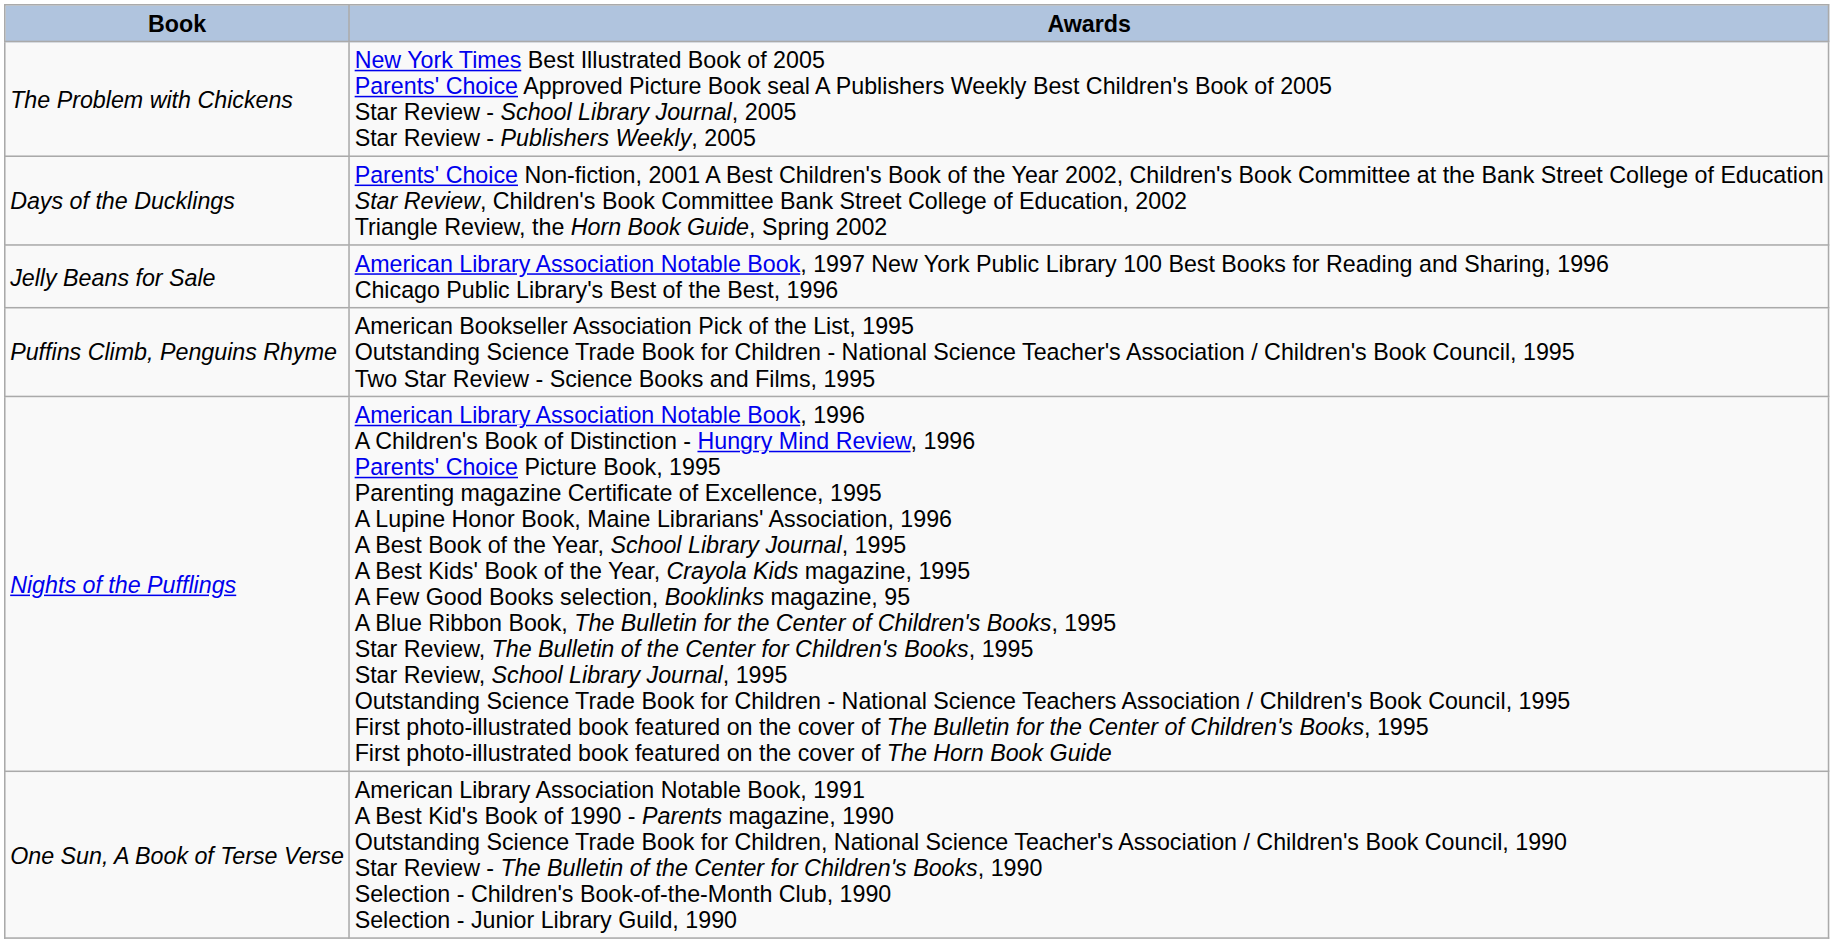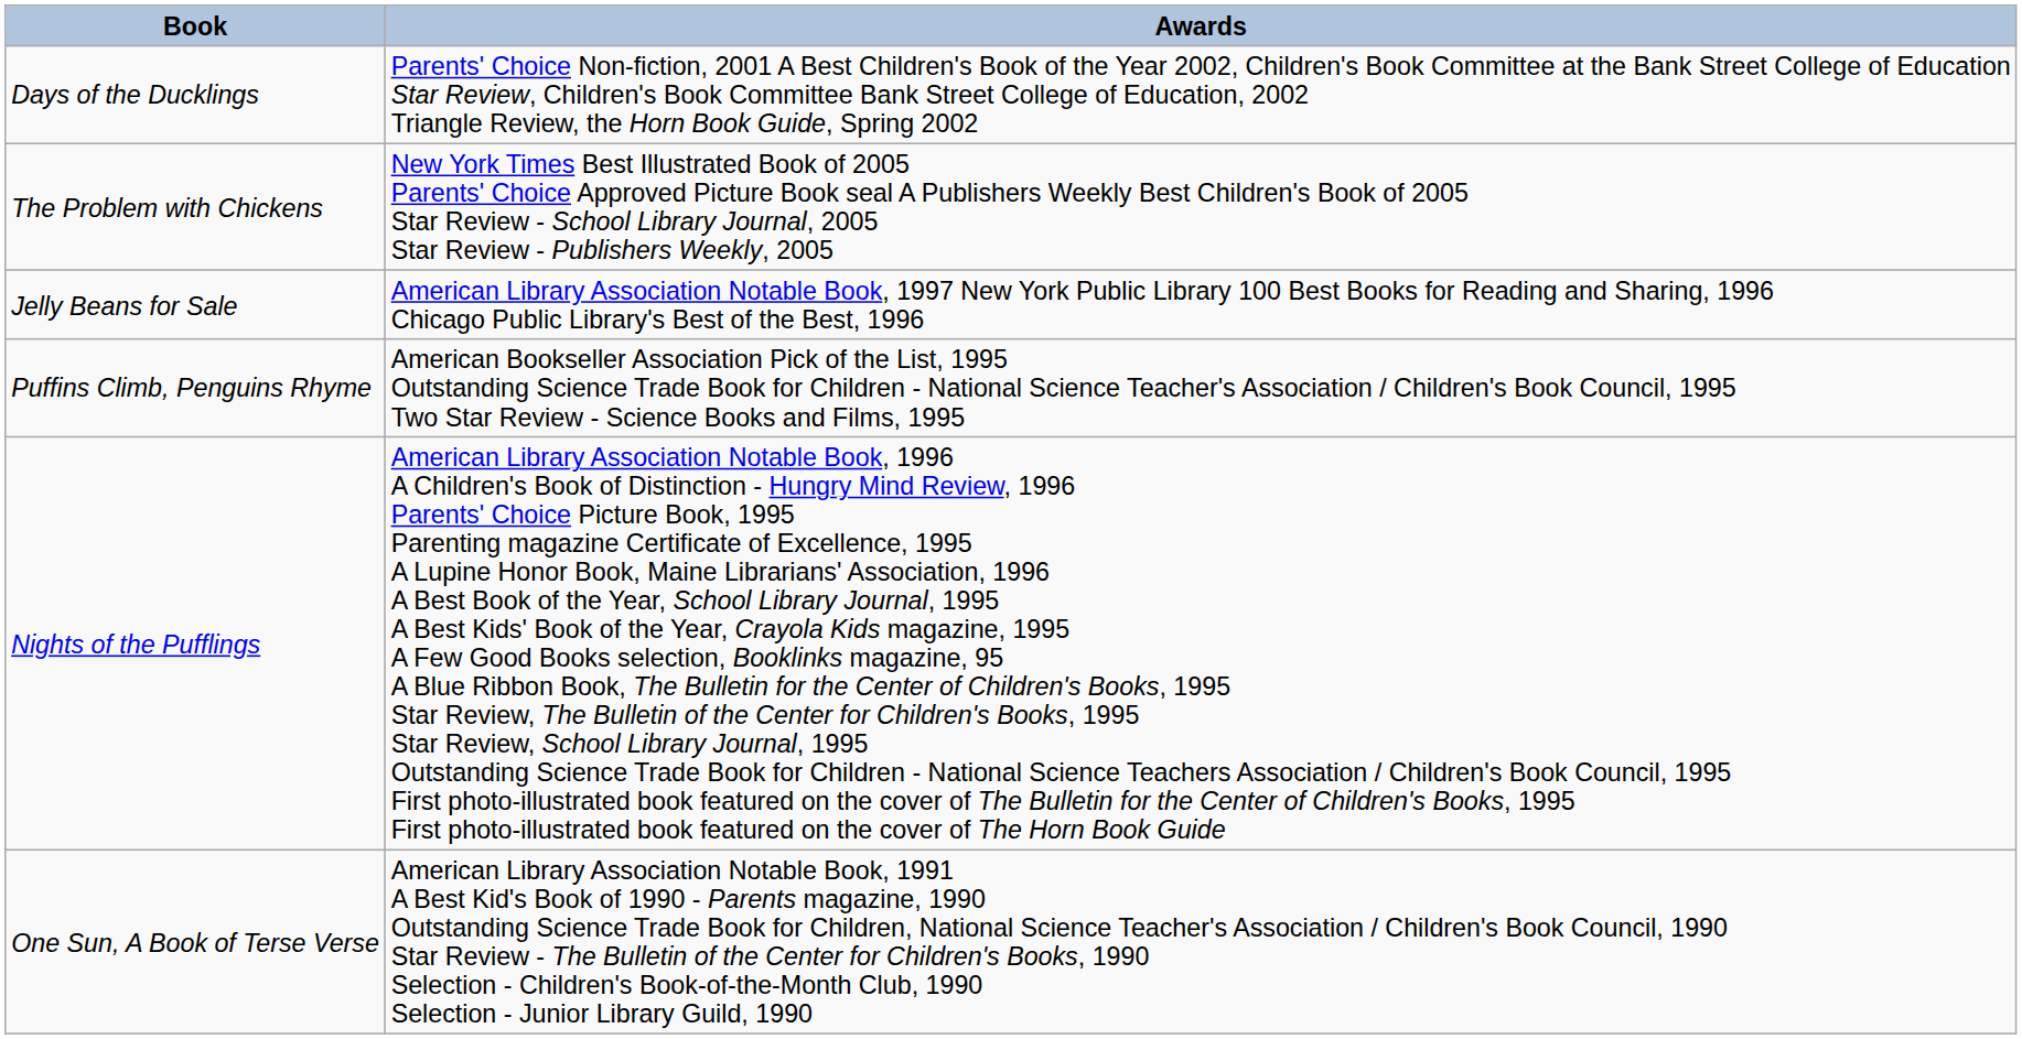 <table class="wikitable" style="font-size: 95%;">
 <tr align="center">
 <th style="background: #B0C4DE;">Book</th>
 <th style="background: #B0C4DE;">Awards</th>
 </tr>
 <tr>
+<td><em>Days of the Ducklings</em></td>
+<td><a href='#'>Parents' Choice</a> Non-fiction, 2001  A Best Children's Book of the Year 2002, Children's Book Committee at the Bank Street College of Education<br><em>Star Review</em>, Children's Book Committee Bank Street College of Education, 2002<br>Triangle Review, the<em> Horn Book Guide</em>, Spring 2002</td>
+</tr>
+<tr>
 <td><em>The Problem with Chickens</em></td>
 <td><a href='#'>New York Times</a> Best Illustrated Book of 2005  <br><a href='#'>Parents' Choice</a> Approved Picture Book seal  A Publishers Weekly Best Children's Book of 2005<br>Star Review -<em> School Library Journal</em>, 2005<br>Star Review - <em>Publishers Weekly</em>, 2005</td>
-</tr>
-<tr>
-<td><em>Days of the Ducklings</em></td>
-<td><a href='#'>Parents' Choice</a> Non-fiction, 2001  A Best Children's Book of the Year 2002, Children's Book Committee at the Bank Street College of Education<br><em>Star Review</em>, Children's Book Committee Bank Street College of Education, 2002<br>Triangle Review, the<em> Horn Book Guide</em>, Spring 2002</td>
 </tr>
 <tr>
 <td><em>Jelly Beans for Sale</em></td>
 <td><a href='#'>American Library Association Notable Book</a>, 1997  New York Public Library 100 Best Books for Reading and Sharing, 1996<br>Chicago Public Library's Best of the Best, 1996</td>
 </tr>
 <tr>
 <td><em>Puffins Climb, Penguins Rhyme</em></td>
 <td>American Bookseller Association Pick of the List, 1995<br>Outstanding Science Trade Book for Children - National Science Teacher's Association / Children's Book Council, 1995<br>Two Star Review - Science Books and Films, 1995</td>
 </tr>
 <tr>
 <td><em><a href='#'>Nights of the Pufflings</a></em></td>
 <td><a href='#'>American Library Association Notable Book</a>, 1996  <br>A Children's Book of Distinction - <a href='#'>Hungry Mind Review</a>, 1996 <br><a href='#'>Parents' Choice</a> Picture Book, 1995   <br>Parenting magazine Certificate of Excellence, 1995<br>A Lupine Honor Book, Maine Librarians' Association, 1996<br>A Best Book of the Year, <em>School Library Journal</em>, 1995<br>A Best Kids' Book of the Year, <em>Crayola Kids</em> magazine, 1995<br>A Few Good Books selection, <em>Booklinks</em> magazine, 95<br>A Blue Ribbon Book, <em>The Bulletin for the Center of Children's Books</em>, 1995<br>Star Review, <em>The Bulletin of the Center for Children's Books</em>, 1995<br>Star Review, <em>School Library Journal</em>, 1995<br>Outstanding Science Trade Book for Children - National Science Teachers Association / Children's Book Council, 1995<br>First photo-illustrated book featured on the cover of <em>The Bulletin for the Center of Children's Books</em>, 1995<br>First photo-illustrated book featured on the cover of <em>The Horn Book Guide</em></td>
 </tr>
 <tr>
 <td><em>One Sun, A Book of Terse Verse</em></td>
 <td>American Library Association Notable Book, 1991<br>A Best Kid's Book of 1990 - <em>Parents</em> magazine, 1990<br>Outstanding Science Trade Book for Children, National Science Teacher's Association / Children's Book Council, 1990<br>Star Review - <em>The Bulletin of the Center for Children's Books</em>, 1990<br>Selection - Children's Book-of-the-Month Club, 1990<br>Selection - Junior Library Guild, 1990</td>
 </tr>
 </table>
